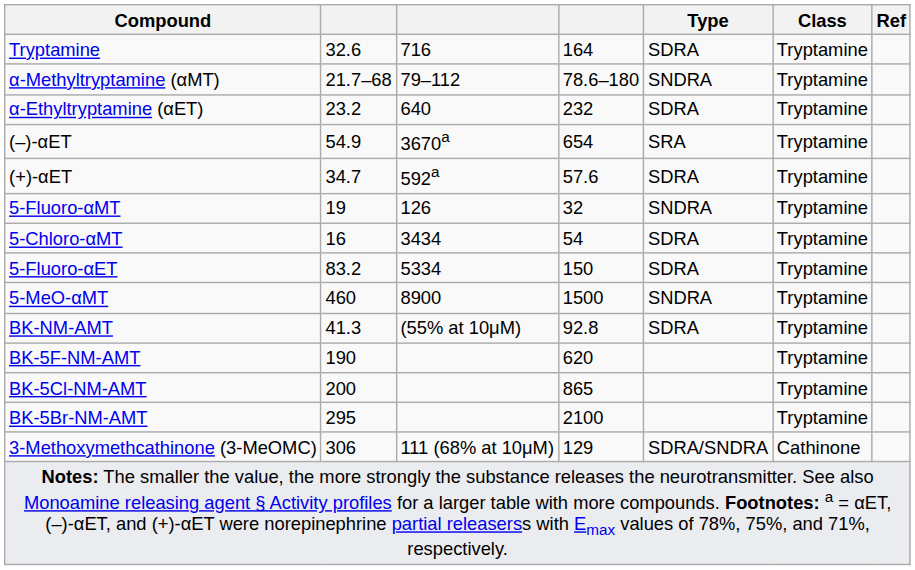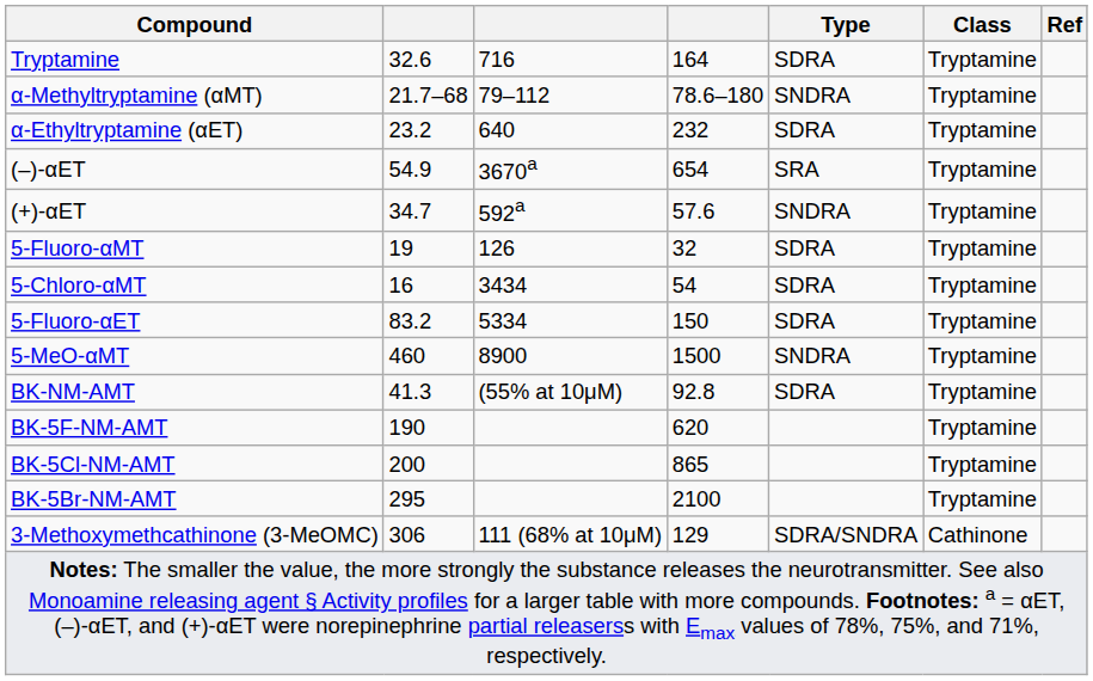 <table class="wikitable sortable" style="font-size:small;">
 <tr>
 <th>Compound</th>
 <th data-sort-type="number"></th>
 <th data-sort-type="number"></th>
 <th data-sort-type="number"></th>
 <th>Type</th>
 <th>Class</th>
 <th>Ref</th>
 </tr>
 <tr>
 <td><a href='#'>Tryptamine</a></td>
 <td>32.6</td>
 <td>716</td>
 <td>164</td>
 <td>SDRA</td>
 <td>Tryptamine</td>
 <td></td>
 </tr>
 <tr>
 <td><a href='#'>α-Methyltryptamine</a> (αMT)</td>
 <td>21.7–68</td>
 <td>79–112</td>
 <td>78.6–180</td>
 <td>SNDRA</td>
 <td>Tryptamine</td>
 <td></td>
 </tr>
 <tr>
 <td><a href='#'>α-Ethyltryptamine</a> (αET)</td>
 <td>23.2</td>
 <td>640</td>
 <td>232</td>
 <td>SDRA</td>
 <td>Tryptamine</td>
 <td></td>
 </tr>
 <tr>
 <td>(–)-αET</td>
 <td>54.9</td>
 <td>3670<sup>a</sup></td>
 <td>654</td>
 <td>SRA</td>
 <td>Tryptamine</td>
 <td></td>
 </tr>
 <tr>
 <td>(+)-αET</td>
 <td>34.7</td>
 <td>592<sup>a</sup></td>
 <td>57.6</td>
-<td>SDRA</td>
+<td>SNDRA</td>
 <td>Tryptamine</td>
 <td></td>
 </tr>
 <tr>
 <td><a href='#'>5-Fluoro-αMT</a></td>
 <td>19</td>
 <td>126</td>
 <td>32</td>
-<td>SNDRA</td>
+<td>SDRA</td>
 <td>Tryptamine</td>
 <td></td>
 </tr>
 <tr>
 <td><a href='#'>5-Chloro-αMT</a></td>
 <td>16</td>
 <td>3434</td>
 <td>54</td>
 <td>SDRA</td>
 <td>Tryptamine</td>
 <td></td>
 </tr>
 <tr>
 <td><a href='#'>5-Fluoro-αET</a></td>
 <td>83.2</td>
 <td>5334</td>
 <td>150</td>
 <td>SDRA</td>
 <td>Tryptamine</td>
 <td></td>
 </tr>
 <tr>
 <td><a href='#'>5-MeO-αMT</a></td>
 <td>460</td>
 <td>8900</td>
 <td>1500</td>
 <td>SNDRA</td>
 <td>Tryptamine</td>
 <td></td>
 </tr>
 <tr>
 <td><a href='#'>BK-NM-AMT</a></td>
 <td>41.3</td>
 <td> (55% at 10μM)</td>
 <td>92.8</td>
 <td>SDRA</td>
 <td>Tryptamine</td>
 <td></td>
 </tr>
 <tr>
 <td><a href='#'>BK-5F-NM-AMT</a></td>
 <td>190</td>
 <td></td>
 <td>620</td>
 <td></td>
 <td>Tryptamine</td>
 <td></td>
 </tr>
 <tr>
 <td><a href='#'>BK-5Cl-NM-AMT</a></td>
 <td>200</td>
 <td></td>
 <td>865</td>
 <td></td>
 <td>Tryptamine</td>
 <td></td>
 </tr>
 <tr>
 <td><a href='#'>BK-5Br-NM-AMT</a></td>
 <td>295</td>
 <td></td>
 <td>2100</td>
 <td></td>
 <td>Tryptamine</td>
 <td></td>
 </tr>
 <tr>
 <td><a href='#'>3-Methoxymethcathinone</a> (3-MeOMC)</td>
 <td>306</td>
 <td>111 (68% at 10μM)</td>
 <td>129</td>
 <td>SDRA/SNDRA</td>
 <td>Cathinone</td>
 <td></td>
 </tr>
 <tr class="sortbottom">
 <td colspan="7" style="width: 1px; background-color:#eaecf0; text-align: center;"><strong>Notes:</strong> The smaller the value, the more strongly the substance releases the neurotransmitter. See also <a href='#'>Monoamine releasing agent § Activity profiles</a> for a larger table with more compounds. <strong>Footnotes:</strong> <sup>a</sup> = αET, (–)-αET, and (+)-αET were norepinephrine <a href='#'>partial releasers</a>s with <a href='#'>E<sub>max</sub></a> values of 78%, 75%, and 71%, respectively.</td>
 </tr>
 </table>
